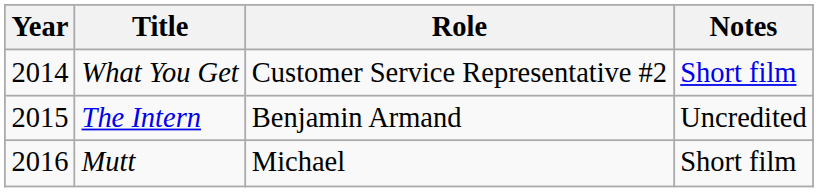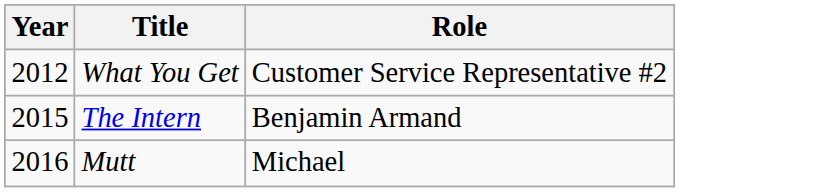 <table class="wikitable sortable">
 <tr>
 <th>Year</th>
 <th>Title</th>
 <th>Role</th>
-<th class="unsortable">Notes</th>
 </tr>
 <tr>
-<td>2014</td>
+<td>2012</td>
 <td><em>What You Get</em></td>
 <td>Customer Service Representative #2</td>
-<td><a href='#'>Short film</a></td>
 </tr>
 <tr>
 <td>2015</td>
 <td><em><a href='#'>The Intern</a></em></td>
 <td>Benjamin Armand</td>
-<td>Uncredited</td>
 </tr>
 <tr>
 <td>2016</td>
 <td><em>Mutt</em></td>
 <td>Michael</td>
-<td>Short film</td>
 </tr>
 </table>
